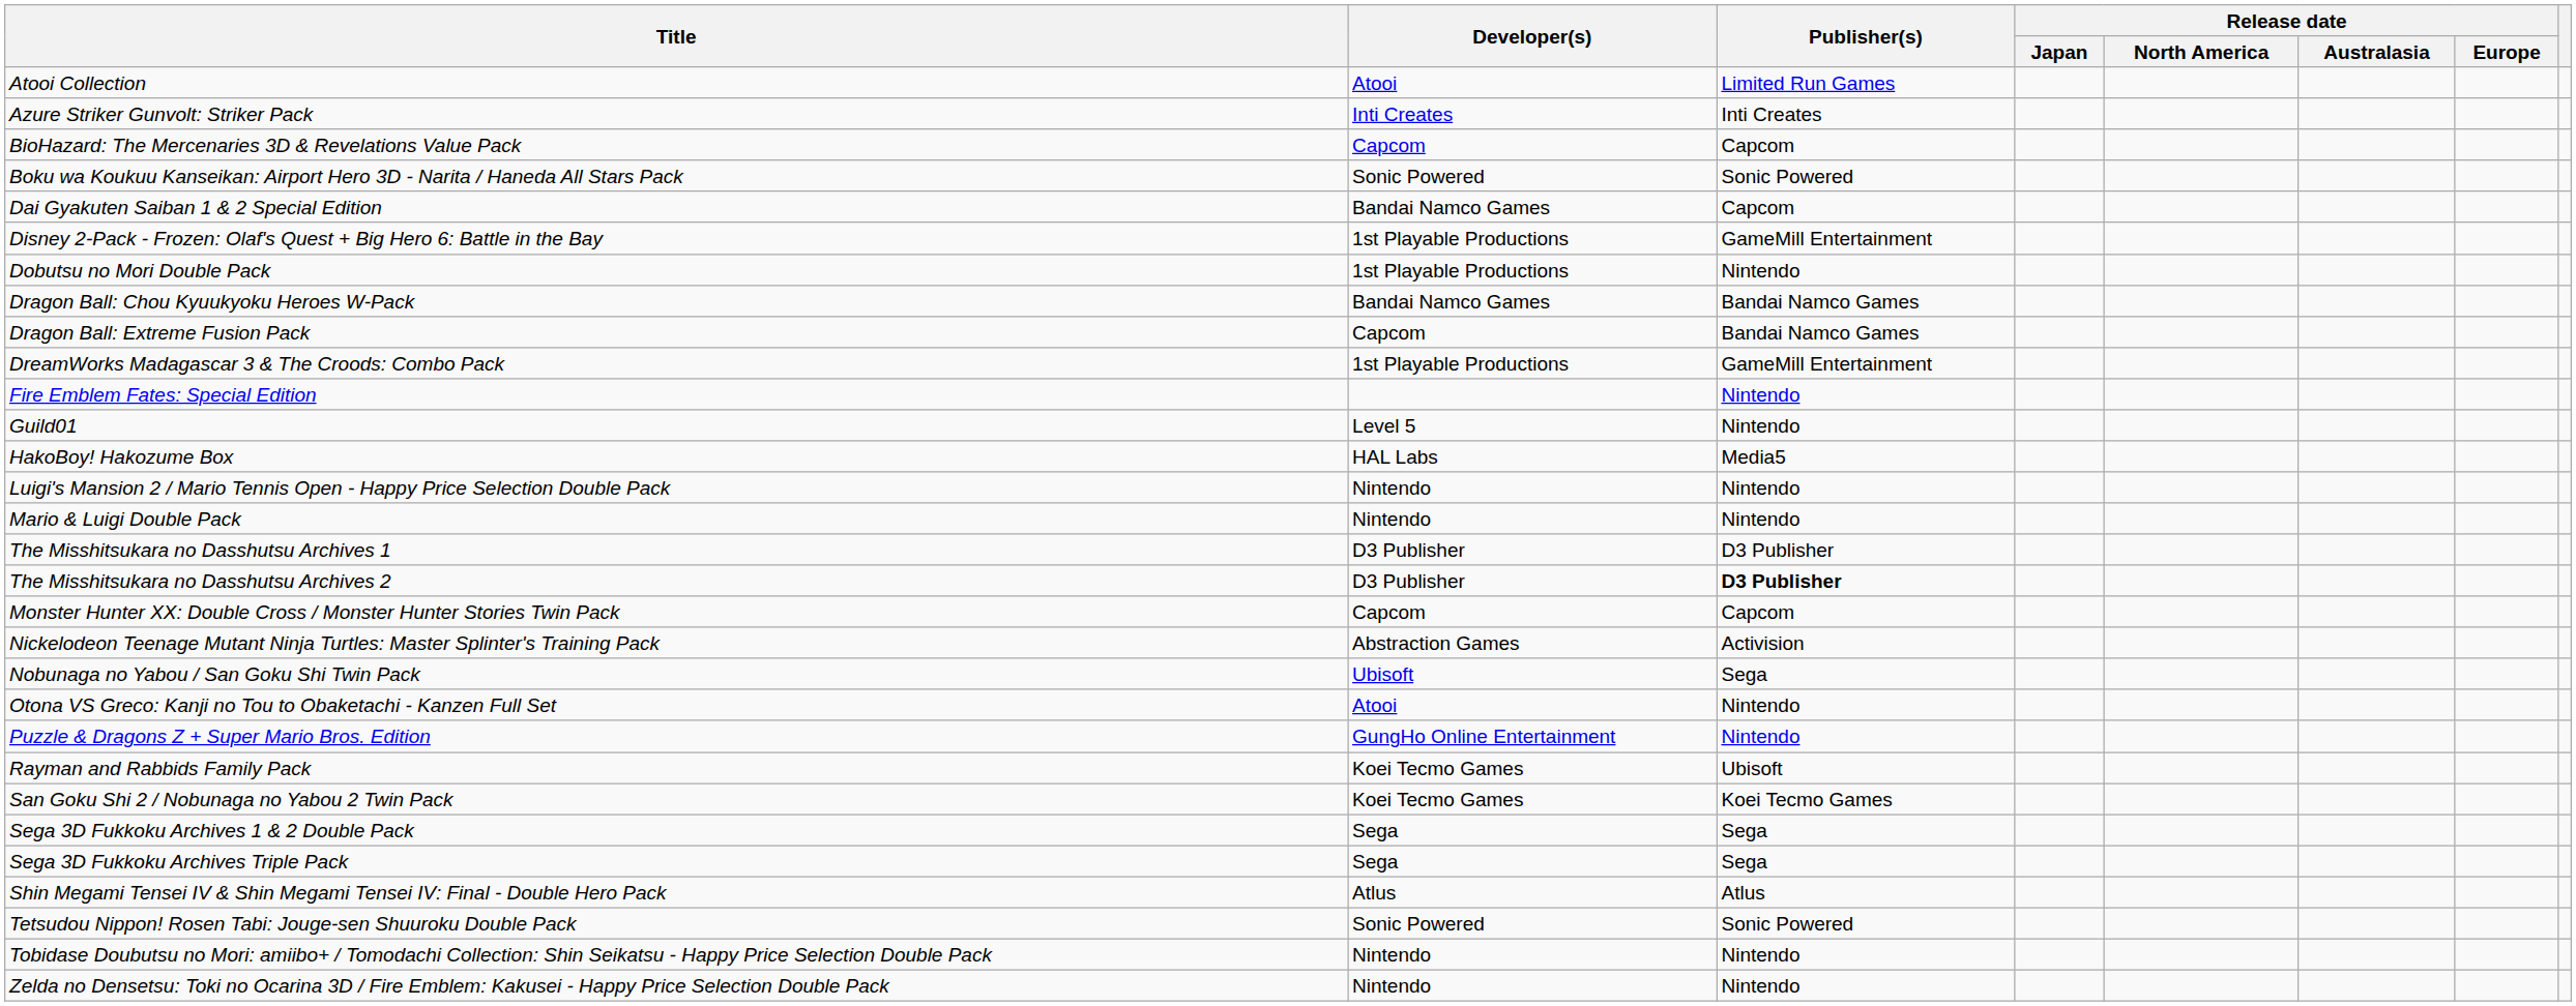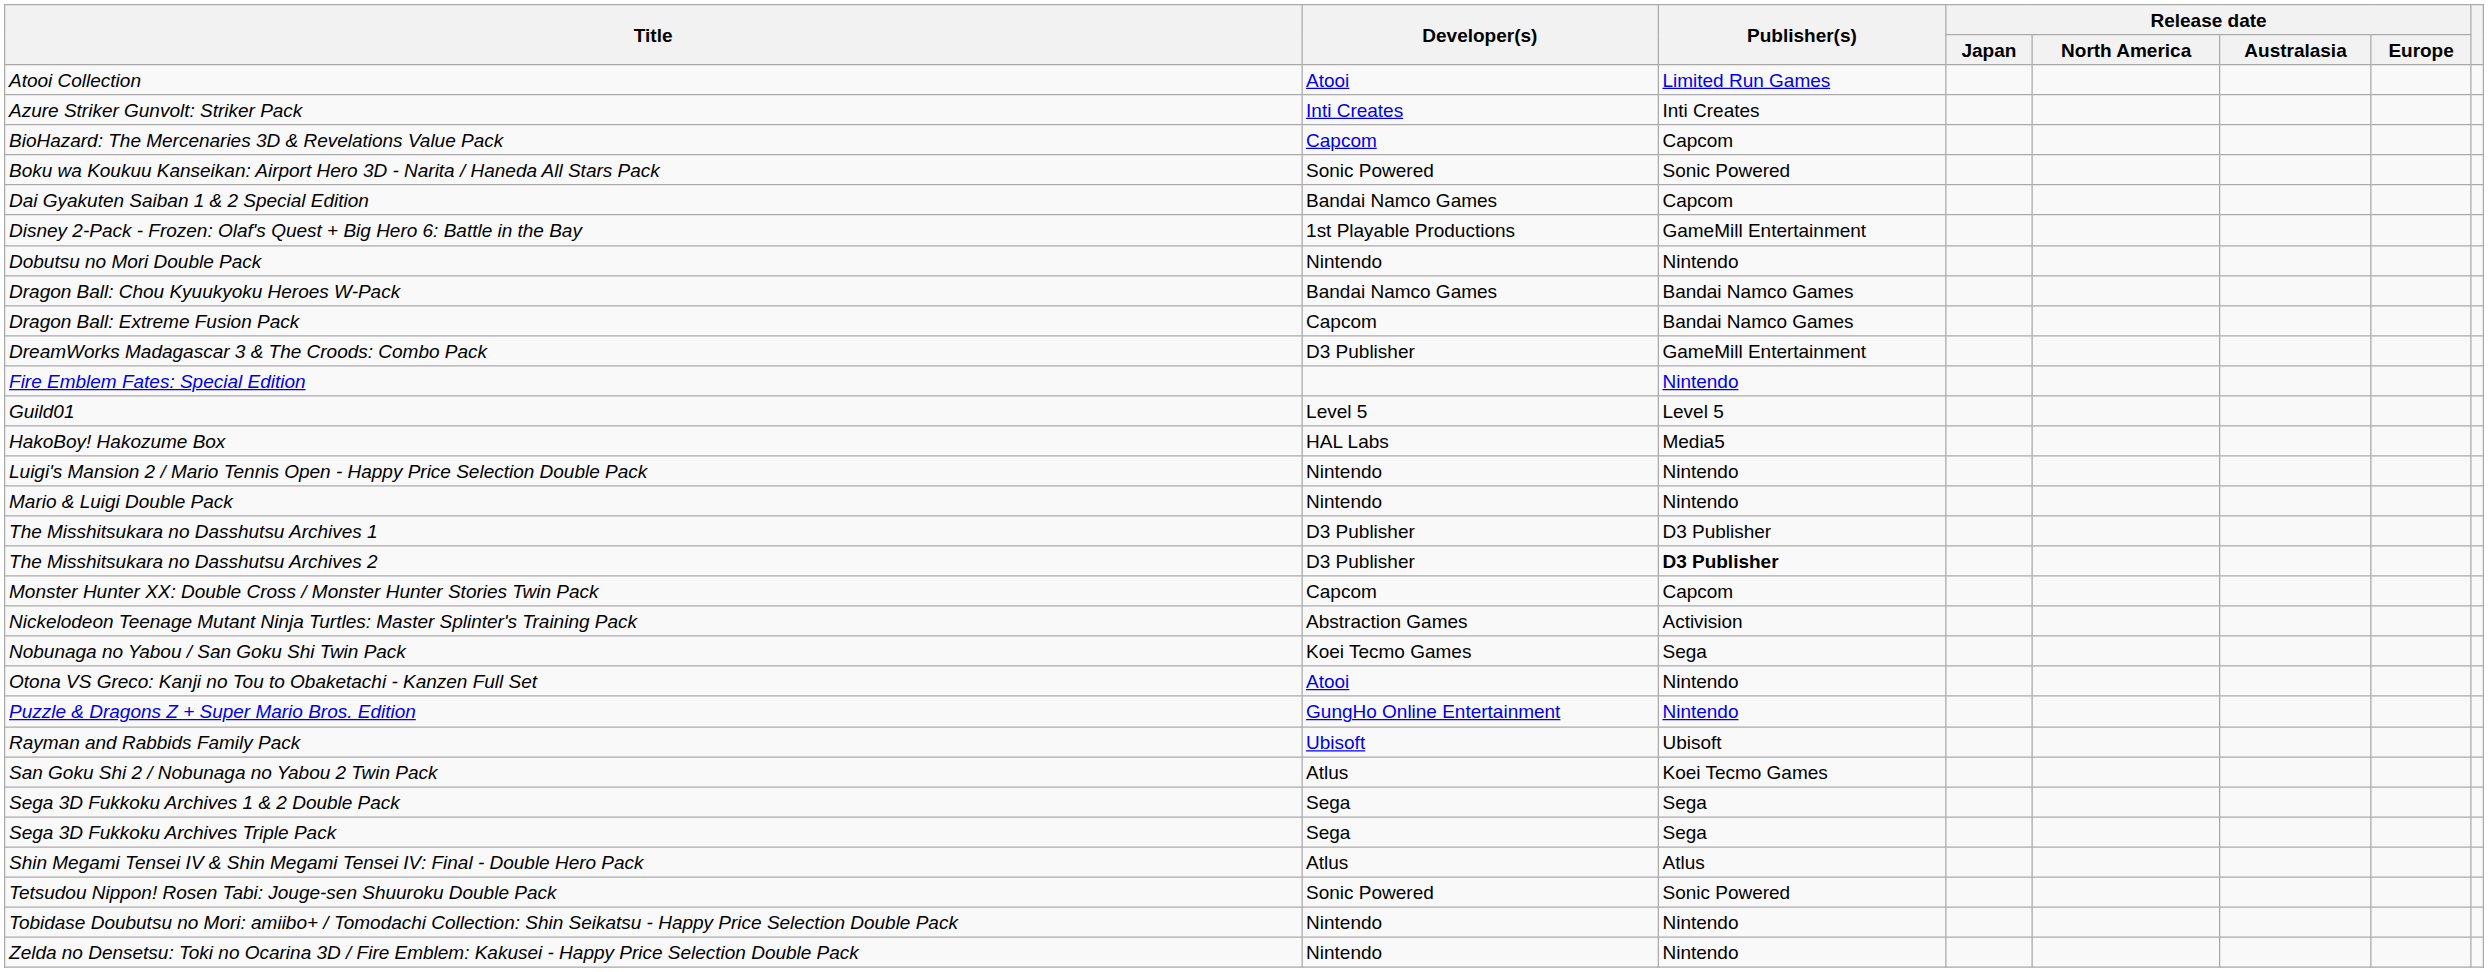 <table class="wikitable plainrowheaders sortable" style="width:100%; font-size:95%;" id="bundleslist">
 <tr>
 <th rowspan="2">Title</th>
 <th rowspan="2">Developer(s)</th>
 <th rowspan="2">Publisher(s)</th>
 <th colspan="4">Release date</th>
 <th rowspan="2" class="unsortable"></th>
 </tr>
 <tr>
 <th>Japan</th>
 <th>North America</th>
 <th>Australasia</th>
 <th>Europe</th>
 </tr>
 <tr>
 <td><em>Atooi Collection</em></td>
 <td><a href='#'>Atooi</a></td>
 <td><a href='#'>Limited Run Games</a></td>
 <td></td>
 <td></td>
 <td></td>
 <td></td>
 <td></td>
 </tr>
 <tr>
 <td><em>Azure Striker Gunvolt: Striker Pack</em></td>
 <td><a href='#'>Inti Creates</a></td>
 <td>Inti Creates</td>
 <td></td>
 <td></td>
 <td></td>
 <td></td>
 <td></td>
 </tr>
 <tr>
 <td><em>BioHazard: The Mercenaries 3D & Revelations Value Pack</em></td>
 <td><a href='#'>Capcom</a></td>
 <td>Capcom</td>
 <td></td>
 <td></td>
 <td></td>
 <td></td>
 <td></td>
 </tr>
 <tr>
 <td><em>Boku wa Koukuu Kanseikan: Airport Hero 3D - Narita / Haneda All Stars Pack</em></td>
 <td>Sonic Powered</td>
 <td>Sonic Powered</td>
 <td></td>
 <td></td>
 <td></td>
 <td></td>
 <td></td>
 </tr>
 <tr>
 <td><em>Dai Gyakuten Saiban 1 & 2 Special Edition</em></td>
 <td>Bandai Namco Games</td>
 <td>Capcom</td>
 <td></td>
 <td></td>
 <td></td>
 <td></td>
 <td></td>
 </tr>
 <tr>
 <td><em>Disney 2-Pack - Frozen: Olaf's Quest + Big Hero 6: Battle in the Bay</em></td>
 <td>1st Playable Productions</td>
 <td>GameMill Entertainment</td>
 <td></td>
 <td></td>
 <td></td>
 <td></td>
 <td></td>
 </tr>
 <tr>
 <td><em>Dobutsu no Mori Double Pack</em></td>
-<td>1st Playable Productions</td>
+<td>Nintendo</td>
 <td>Nintendo</td>
 <td></td>
 <td></td>
 <td></td>
 <td></td>
 <td></td>
 </tr>
 <tr>
 <td><em>Dragon Ball: Chou Kyuukyoku Heroes W-Pack</em></td>
 <td>Bandai Namco Games</td>
 <td>Bandai Namco Games</td>
 <td></td>
 <td></td>
 <td></td>
 <td></td>
 <td></td>
 </tr>
 <tr>
 <td><em>Dragon Ball: Extreme Fusion Pack</em></td>
 <td>Capcom</td>
 <td>Bandai Namco Games</td>
 <td></td>
 <td></td>
 <td></td>
 <td></td>
 <td></td>
 </tr>
 <tr>
 <td><em>DreamWorks Madagascar 3 & The Croods: Combo Pack</em></td>
-<td>1st Playable Productions</td>
+<td>D3 Publisher</td>
 <td>GameMill Entertainment</td>
 <td></td>
 <td></td>
 <td></td>
 <td></td>
 <td></td>
 </tr>
 <tr>
 <td><em><a href='#'>Fire Emblem Fates: Special Edition</a></em></td>
 <td></td>
 <td><a href='#'>Nintendo</a></td>
 <td></td>
 <td></td>
 <td></td>
 <td></td>
 <td></td>
 </tr>
 <tr>
 <td><em>Guild01</em></td>
 <td>Level 5</td>
-<td>Nintendo</td>
+<td>Level 5</td>
 <td></td>
 <td></td>
 <td></td>
 <td></td>
 <td></td>
 </tr>
 <tr>
 <td><em>HakoBoy! Hakozume Box</em></td>
 <td>HAL Labs</td>
 <td>Media5</td>
 <td></td>
 <td></td>
 <td></td>
 <td></td>
 <td></td>
 </tr>
 <tr>
 <td><em>Luigi's Mansion 2 / Mario Tennis Open - Happy Price Selection Double Pack</em></td>
 <td>Nintendo</td>
 <td>Nintendo</td>
 <td></td>
 <td></td>
 <td></td>
 <td></td>
 <td></td>
 </tr>
 <tr>
 <td><em>Mario & Luigi Double Pack</em></td>
 <td>Nintendo</td>
 <td>Nintendo</td>
 <td></td>
 <td></td>
 <td></td>
 <td></td>
 <td></td>
 </tr>
 <tr>
 <td><em>The Misshitsukara no Dasshutsu Archives 1</em></td>
 <td>D3 Publisher</td>
 <td>D3 Publisher</td>
 <td></td>
 <td></td>
 <td></td>
 <td></td>
 <td></td>
 </tr>
 <tr>
 <td><em>The Misshitsukara no Dasshutsu Archives 2</em></td>
 <td>D3 Publisher</td>
 <td><strong>D3 Publisher</strong></td>
 <td></td>
 <td></td>
 <td></td>
 <td></td>
 <td></td>
 </tr>
 <tr>
 <td><em>Monster Hunter XX: Double Cross / Monster Hunter Stories Twin Pack</em></td>
 <td>Capcom</td>
 <td>Capcom</td>
 <td></td>
 <td></td>
 <td></td>
 <td></td>
 <td></td>
 </tr>
 <tr>
 <td><em>Nickelodeon Teenage Mutant Ninja Turtles: Master Splinter's Training Pack</em></td>
 <td>Abstraction Games</td>
 <td>Activision</td>
 <td></td>
 <td></td>
 <td></td>
 <td></td>
 <td></td>
 </tr>
 <tr>
 <td><em>Nobunaga no Yabou / San Goku Shi Twin Pack</em></td>
-<td><a href='#'>Ubisoft</a></td>
+<td>Koei Tecmo Games</td>
 <td>Sega</td>
 <td></td>
 <td></td>
 <td></td>
 <td></td>
 <td></td>
 </tr>
 <tr>
 <td><em>Otona VS Greco: Kanji no Tou to Obaketachi - Kanzen Full Set</em></td>
 <td><a href='#'>Atooi</a></td>
 <td>Nintendo</td>
 <td></td>
 <td></td>
 <td></td>
 <td></td>
 <td></td>
 </tr>
 <tr>
 <td><em><a href='#'>Puzzle & Dragons Z + Super Mario Bros. Edition</a></em></td>
 <td><a href='#'>GungHo Online Entertainment</a></td>
 <td><a href='#'>Nintendo</a></td>
 <td></td>
 <td></td>
 <td></td>
 <td></td>
 <td></td>
 </tr>
 <tr>
 <td><em>Rayman and Rabbids Family Pack</em></td>
-<td>Koei Tecmo Games</td>
+<td><a href='#'>Ubisoft</a></td>
 <td>Ubisoft</td>
 <td></td>
 <td></td>
 <td></td>
 <td></td>
 <td></td>
 </tr>
 <tr>
 <td><em>San Goku Shi 2 / Nobunaga no Yabou 2 Twin Pack</em></td>
-<td>Koei Tecmo Games</td>
+<td>Atlus</td>
 <td>Koei Tecmo Games</td>
 <td></td>
 <td></td>
 <td></td>
 <td></td>
 <td></td>
 </tr>
 <tr>
 <td><em>Sega 3D Fukkoku Archives 1 & 2 Double Pack</em></td>
 <td>Sega</td>
 <td>Sega</td>
 <td></td>
 <td></td>
 <td></td>
 <td></td>
 <td></td>
 </tr>
 <tr>
 <td><em>Sega 3D Fukkoku Archives Triple Pack</em></td>
 <td>Sega</td>
 <td>Sega</td>
 <td></td>
 <td></td>
 <td></td>
 <td></td>
 <td></td>
 </tr>
 <tr>
 <td><em>Shin Megami Tensei IV & Shin Megami Tensei IV: Final - Double Hero Pack</em></td>
 <td>Atlus</td>
 <td>Atlus</td>
 <td></td>
 <td></td>
 <td></td>
 <td></td>
 <td></td>
 </tr>
 <tr>
 <td><em>Tetsudou Nippon! Rosen Tabi: Jouge-sen Shuuroku Double Pack</em></td>
 <td>Sonic Powered</td>
 <td>Sonic Powered</td>
 <td></td>
 <td></td>
 <td></td>
 <td></td>
 <td></td>
 </tr>
 <tr>
 <td><em>Tobidase Doubutsu no Mori: amiibo+ / Tomodachi Collection: Shin Seikatsu - Happy Price Selection Double Pack</em></td>
 <td>Nintendo</td>
 <td>Nintendo</td>
 <td></td>
 <td></td>
 <td></td>
 <td></td>
 <td></td>
 </tr>
 <tr>
 <td><em>Zelda no Densetsu: Toki no Ocarina 3D / Fire Emblem: Kakusei - Happy Price Selection Double Pack</em></td>
 <td>Nintendo</td>
 <td>Nintendo</td>
 <td></td>
 <td></td>
 <td></td>
 <td></td>
 <td></td>
 </tr>
 </table>
